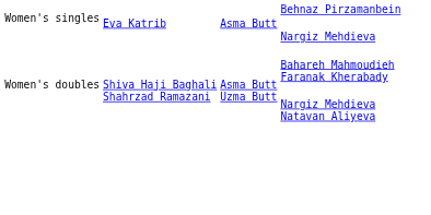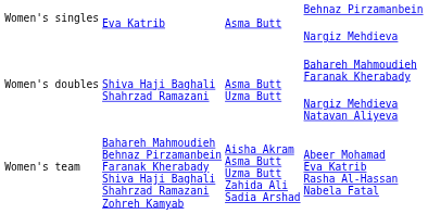 <table>
 <tr>
 <td rowspan=2>Women's singles</td>
 <td rowspan=2><br><a href='#'>Eva Katrib</a></td>
 <td rowspan=2><br><a href='#'>Asma Butt</a></td>
 <td><br><a href='#'>Behnaz Pirzamanbein</a></td>
 </tr>
 <tr>
 <td><br><a href='#'>Nargiz Mehdieva</a></td>
 </tr>
 <tr>
 <td rowspan=2>Women's doubles</td>
 <td rowspan=2><br><a href='#'>Shiva Haji Baghali</a><br><a href='#'>Shahrzad Ramazani</a></td>
 <td rowspan=2><br><a href='#'>Asma Butt</a><br><a href='#'>Uzma Butt</a></td>
 <td><br><a href='#'>Bahareh Mahmoudieh</a><br><a href='#'>Faranak Kherabady</a></td>
 </tr>
 <tr>
 <td><br><a href='#'>Nargiz Mehdieva</a><br><a href='#'>Natavan Aliyeva</a></td>
 </tr>
+<tr>
+<td>Women's team</td>
+<td><br><a href='#'>Bahareh Mahmoudieh</a><br><a href='#'>Behnaz Pirzamanbein</a><br><a href='#'>Faranak Kherabady</a><br><a href='#'>Shiva Haji Baghali</a><br><a href='#'>Shahrzad Ramazani</a><br><a href='#'>Zohreh Kamyab</a></td>
+<td><br><a href='#'>Aisha Akram</a><br><a href='#'>Asma Butt</a><br><a href='#'>Uzma Butt</a><br><a href='#'>Zahida Ali</a><br><a href='#'>Sadia Arshad</a></td>
+<td><br><a href='#'>Abeer Mohamad</a><br><a href='#'>Eva Katrib</a><br><a href='#'>Rasha Al-Hassan</a><br><a href='#'>Nabela Fatal</a></td>
+</tr>
 </table>
